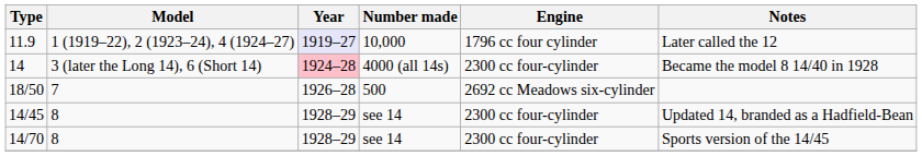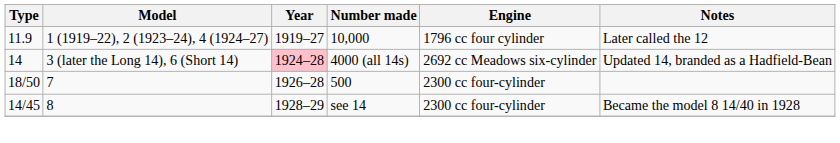 <table class="wikitable" style="margin:1em auto;">
 <tr>
 <th>Type</th>
 <th>Model</th>
 <th>Year</th>
 <th>Number made</th>
 <th>Engine</th>
 <th>Notes</th>
 </tr>
 <tr>
 <td>11.9</td>
 <td>1 (1919–22), 2 (1923–24), 4 (1924–27)</td>
-<td style="background: lavender;">1919–27</td>
+<td>1919–27</td>
 <td>10,000</td>
 <td>1796 cc four cylinder</td>
 <td>Later called the 12</td>
 </tr>
 <tr>
 <td>14</td>
 <td>3 (later the Long 14), 6 (Short 14)</td>
 <td style="background: pink;">1924–28</td>
 <td>4000 (all 14s)</td>
-<td>2300 cc four-cylinder</td>
-<td>Became the model 8 14/40 in 1928</td>
+<td>2692 cc Meadows six-cylinder</td>
+<td>Updated 14, branded as a Hadfield-Bean</td>
 </tr>
 <tr>
 <td>18/50</td>
 <td>7</td>
 <td>1926–28</td>
 <td>500</td>
-<td>2692 cc Meadows six-cylinder</td>
+<td>2300 cc four-cylinder</td>
 <td></td>
 </tr>
 <tr>
 <td>14/45</td>
 <td>8</td>
 <td>1928–29</td>
 <td>see 14</td>
 <td>2300 cc four-cylinder</td>
-<td>Updated 14, branded as a Hadfield-Bean</td>
-</tr>
-<tr>
-<td>14/70</td>
-<td>8</td>
-<td>1928–29</td>
-<td>see 14</td>
-<td>2300 cc four-cylinder</td>
-<td>Sports version of the 14/45</td>
+<td>Became the model 8 14/40 in 1928</td>
 </tr>
 <tr>
 </tr>
 </table>
